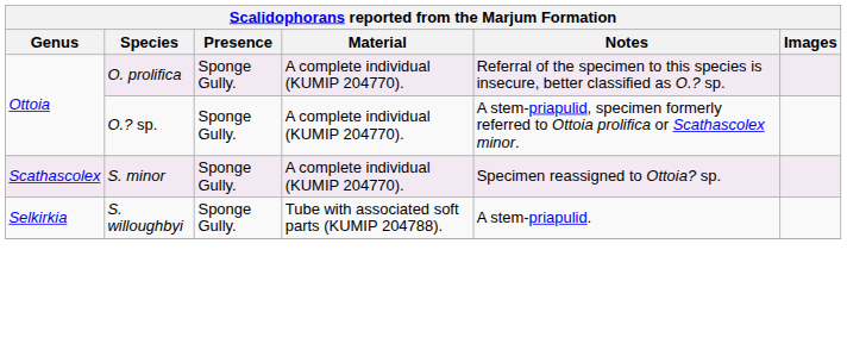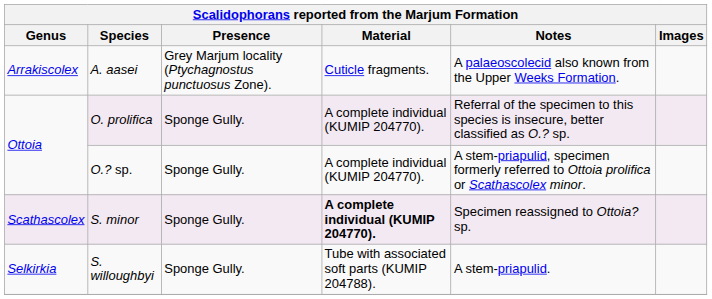 <table class="wikitable" align="center">
 <tr>
 <th colspan="6" align="center"><strong><a href='#'>Scalidophorans</a> reported from the Marjum Formation</strong></th>
 </tr>
 <tr>
 <th>Genus</th>
 <th>Species</th>
 <th>Presence</th>
 <th><strong>Material</strong></th>
 <th>Notes</th>
 <th>Images</th>
+</tr>
+<tr>
+<td><em><a href='#'>Arrakiscolex</a></em></td>
+<td><em>A. aasei</em></td>
+<td>Grey Marjum locality (<em>Ptychagnostus punctuosus</em> Zone).</td>
+<td><a href='#'>Cuticle</a> fragments.</td>
+<td>A <a href='#'>palaeoscolecid</a> also known from the Upper <a href='#'>Weeks Formation</a>.</td>
+<td></td>
 </tr>
 <tr>
 <td rowspan="2"><em><a href='#'>Ottoia</a></em></td>
 <td style="background:#f3e9f3;"><em>O. prolifica</em></td>
 <td style="background:#f3e9f3;">Sponge Gully.</td>
 <td style="background:#f3e9f3;">A complete individual (KUMIP 204770).</td>
 <td style="background:#f3e9f3;">Referral of the specimen to this species is insecure, better classified as <em>O.?</em> sp.</td>
 <td style="background:#f3e9f3;"></td>
 </tr>
 <tr>
 <td><em>O.?</em> sp.</td>
 <td>Sponge Gully.</td>
 <td>A complete individual (KUMIP 204770).</td>
 <td>A stem-<a href='#'>priapulid</a>, specimen formerly referred to <em>Ottoia prolifica</em> or <em><a href='#'>Scathascolex</a> minor</em>.</td>
 <td></td>
 </tr>
 <tr>
 <td style="background:#f3e9f3;"><em><a href='#'>Scathascolex</a></em></td>
 <td style="background:#f3e9f3;"><em>S. minor</em></td>
 <td style="background:#f3e9f3;">Sponge Gully.</td>
-<td style="background:#f3e9f3;">A complete individual (KUMIP 204770).</td>
+<td style="background:#f3e9f3;"><strong>A complete individual (KUMIP 204770).</strong></td>
 <td style="background:#f3e9f3;">Specimen reassigned to <em>Ottoia?</em> sp.</td>
 <td style="background:#f3e9f3;"></td>
 </tr>
 <tr>
 <td><em><a href='#'>Selkirkia</a></em></td>
 <td><em>S. willoughbyi</em></td>
 <td>Sponge Gully.</td>
 <td>Tube with associated soft parts (KUMIP 204788).</td>
 <td>A stem-<a href='#'>priapulid</a>.</td>
 <td></td>
 </tr>
 <tr>
 </tr>
 </table>
